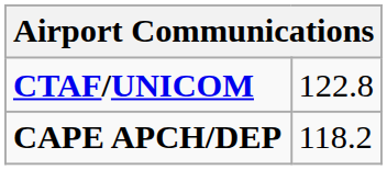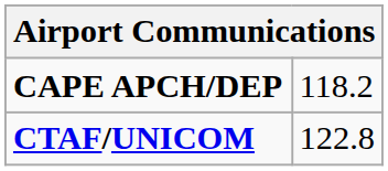 <table class="wikitable">
 <tr>
 <th colspan="2">Airport Communications</th>
 </tr>
 <tr>
+<td><strong>CAPE APCH/DEP</strong></td>
+<td>118.2</td>
+</tr>
+<tr>
 <td><strong><a href='#'>CTAF</a>/<a href='#'>UNICOM</a></strong></td>
 <td>122.8</td>
 </tr>
-<tr>
-<td><strong>CAPE APCH/DEP</strong></td>
-<td>118.2</td>
-</tr>
 </table>
